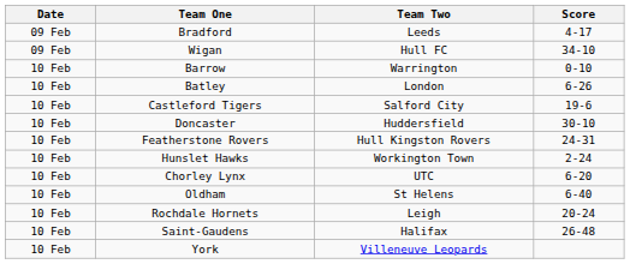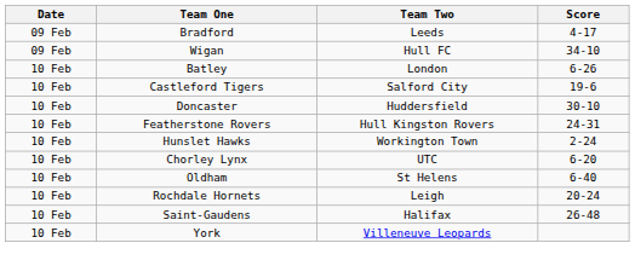 <table class="wikitable" style="text-align: center">
 <tr>
 <th width=100>Date</th>
 <th width=250>Team One</th>
 <th width=250>Team Two</th>
 <th width=100>Score</th>
 </tr>
 <tr>
 <td>09 Feb</td>
 <td>Bradford</td>
 <td>Leeds</td>
 <td>4-17</td>
 </tr>
 <tr>
 <td>09 Feb</td>
 <td>Wigan</td>
 <td>Hull FC</td>
 <td>34-10</td>
-</tr>
-<tr>
-<td>10 Feb</td>
-<td>Barrow</td>
-<td>Warrington</td>
-<td>0-10</td>
 </tr>
 <tr>
 <td>10 Feb</td>
 <td>Batley</td>
 <td>London</td>
 <td>6-26</td>
 </tr>
 <tr>
 <td>10 Feb</td>
 <td>Castleford Tigers</td>
 <td>Salford City</td>
 <td>19-6</td>
 </tr>
 <tr>
 <td>10 Feb</td>
 <td>Doncaster</td>
 <td>Huddersfield</td>
 <td>30-10</td>
 </tr>
 <tr>
 <td>10 Feb</td>
 <td>Featherstone Rovers</td>
 <td>Hull Kingston Rovers</td>
 <td>24-31</td>
 </tr>
 <tr>
 <td>10 Feb</td>
 <td>Hunslet Hawks</td>
 <td>Workington Town</td>
 <td>2-24</td>
 </tr>
 <tr>
 <td>10 Feb</td>
 <td>Chorley Lynx</td>
 <td>UTC</td>
 <td>6-20</td>
 </tr>
 <tr>
 <td>10 Feb</td>
 <td>Oldham</td>
 <td>St Helens</td>
 <td>6-40</td>
 </tr>
 <tr>
 <td>10 Feb</td>
 <td>Rochdale Hornets</td>
 <td>Leigh</td>
 <td>20-24</td>
 </tr>
 <tr>
 <td>10 Feb</td>
 <td>Saint-Gaudens</td>
 <td>Halifax</td>
 <td>26-48</td>
 </tr>
 <tr>
 <td>10 Feb</td>
 <td>York</td>
 <td><a href='#'>Villeneuve Leopards</a></td>
 <td></td>
 </tr>
 </table>
